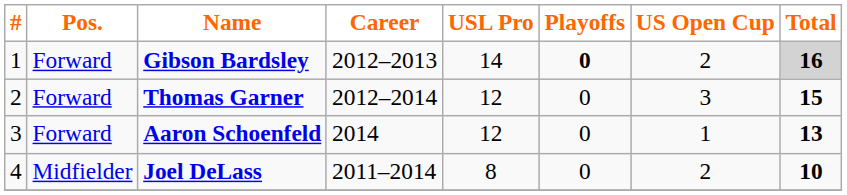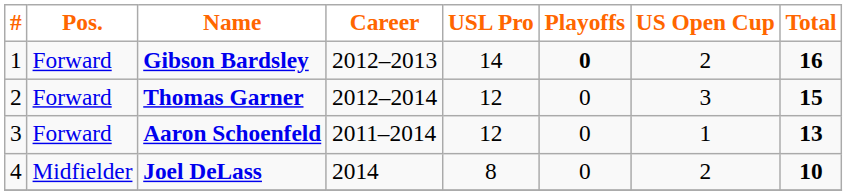 <table class="wikitable sortable" style="text-align:center;">
 <tr>
 <th style="background:#fff; color:#FF6600;" scope="col">#</th>
 <th style="background:#fff; color:#FF6600;" scope="col">Pos.</th>
 <th style="background:#fff; color:#FF6600;" scope="col">Name</th>
 <th style="background:#fff; color:#FF6600;" scope="col">Career</th>
 <th style="background:#fff; color:#FF6600;" scope="col">USL Pro</th>
 <th style="background:#fff; color:#FF6600;" scope="col">Playoffs</th>
 <th style="background:#fff; color:#FF6600" scope="col">US Open Cup</th>
 <th style="background:#fff; color:#FF6600" scope="col">Total</th>
 </tr>
 <tr>
 <td>1</td>
 <td align="left"><a href='#'>Forward</a></td>
 <td align="left"><strong><a href='#'>Gibson Bardsley</a></strong></td>
 <td align="left">2012–2013</td>
 <td>14</td>
 <td><strong>0</strong></td>
 <td>2</td>
-<td style="background: lightgrey;"><strong>16</strong></td>
+<td><strong>16</strong></td>
 </tr>
 <tr>
 <td>2</td>
 <td align="left"><a href='#'>Forward</a></td>
 <td align="left"><strong><a href='#'>Thomas Garner</a></strong></td>
 <td align="left">2012–2014</td>
 <td>12</td>
 <td>0</td>
 <td>3</td>
 <td><strong>15</strong></td>
 </tr>
 <tr>
 <td>3</td>
 <td align="left"><a href='#'>Forward</a></td>
 <td align="left"><strong><a href='#'>Aaron Schoenfeld</a></strong></td>
-<td align="left">2014</td>
+<td align="left">2011–2014</td>
 <td>12</td>
 <td>0</td>
 <td>1</td>
 <td><strong>13</strong></td>
 </tr>
 <tr>
 <td>4</td>
 <td align="left"><a href='#'>Midfielder</a></td>
 <td align="left"><strong><a href='#'>Joel DeLass</a></strong></td>
-<td align="left">2011–2014</td>
+<td align="left">2014</td>
 <td>8</td>
 <td>0</td>
 <td>2</td>
 <td><strong>10</strong></td>
 </tr>
 <tr>
 </tr>
 </table>
